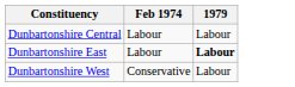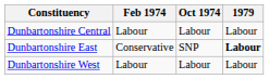 <table class="wikitable">
 <tr>
 <th>Constituency</th>
 <th>Feb 1974</th>
+<th>Oct 1974</th>
 <th>1979</th>
 </tr>
 <tr>
 <td><a href='#'>Dunbartonshire Central</a></td>
 <td bgcolor=>Labour</td>
 <td bgcolor=>Labour</td>
+<td bgcolor=>Labour</td>
 </tr>
 <tr>
 <td><a href='#'>Dunbartonshire East</a></td>
-<td bgcolor=>Labour</td>
+<td bgcolor=>Conservative</td>
+<td bgcolor=>SNP</td>
 <td bgcolor=><strong>Labour</strong></td>
 </tr>
 <tr>
 <td><a href='#'>Dunbartonshire West</a></td>
-<td bgcolor=>Conservative</td>
+<td bgcolor=>Labour</td>
+<td bgcolor=>Labour</td>
 <td bgcolor=>Labour</td>
 </tr>
 </table>
